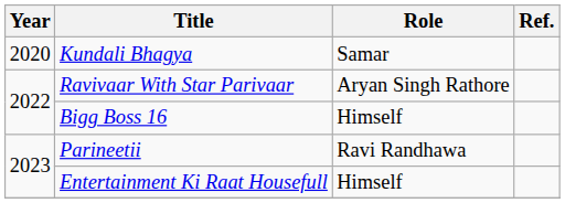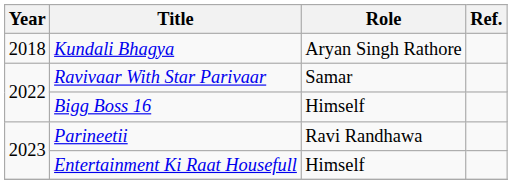 <table class="wikitable sortable">
 <tr>
 <th>Year</th>
 <th>Title</th>
 <th>Role</th>
 <th>Ref.</th>
 </tr>
 <tr>
-<td>2020</td>
+<td>2018</td>
 <td><em><a href='#'>Kundali Bhagya</a></em></td>
-<td>Samar</td>
+<td>Aryan Singh Rathore</td>
 <td></td>
 </tr>
 <tr>
 <td rowspan = "2">2022</td>
 <td><em><a href='#'>Ravivaar With Star Parivaar</a></em></td>
-<td>Aryan Singh Rathore</td>
+<td>Samar</td>
 <td></td>
 </tr>
 <tr>
 <td><em><a href='#'>Bigg Boss 16</a></em></td>
 <td>Himself</td>
 <td></td>
 </tr>
 <tr>
 <td rowspan="2">2023</td>
 <td><em><a href='#'>Parineetii</a></em></td>
 <td>Ravi Randhawa</td>
 <td></td>
 </tr>
 <tr>
 <td><em><a href='#'>Entertainment Ki Raat Housefull</a></em></td>
 <td>Himself</td>
 <td></td>
 </tr>
 <tr>
 </tr>
 </table>
